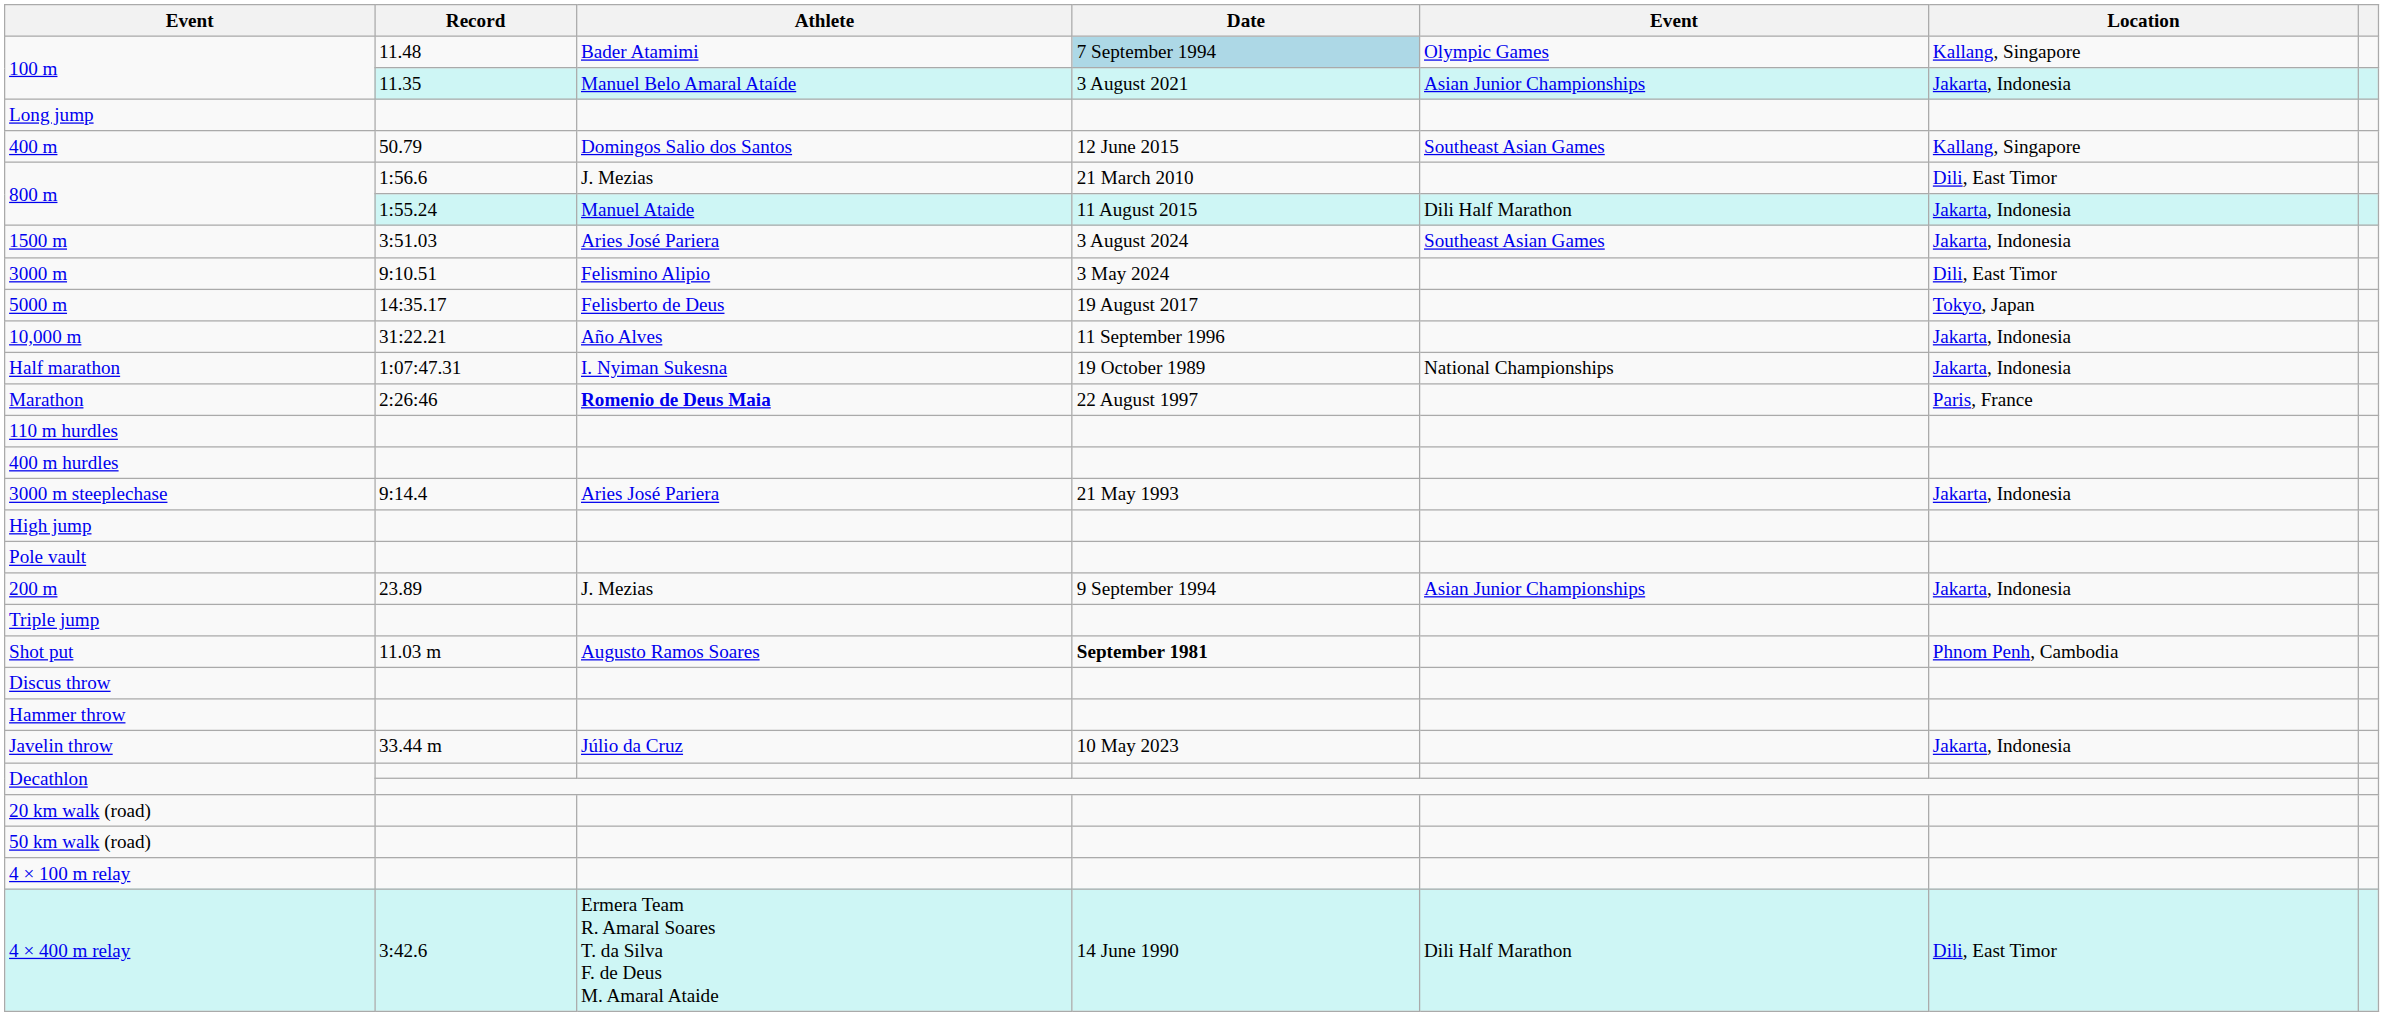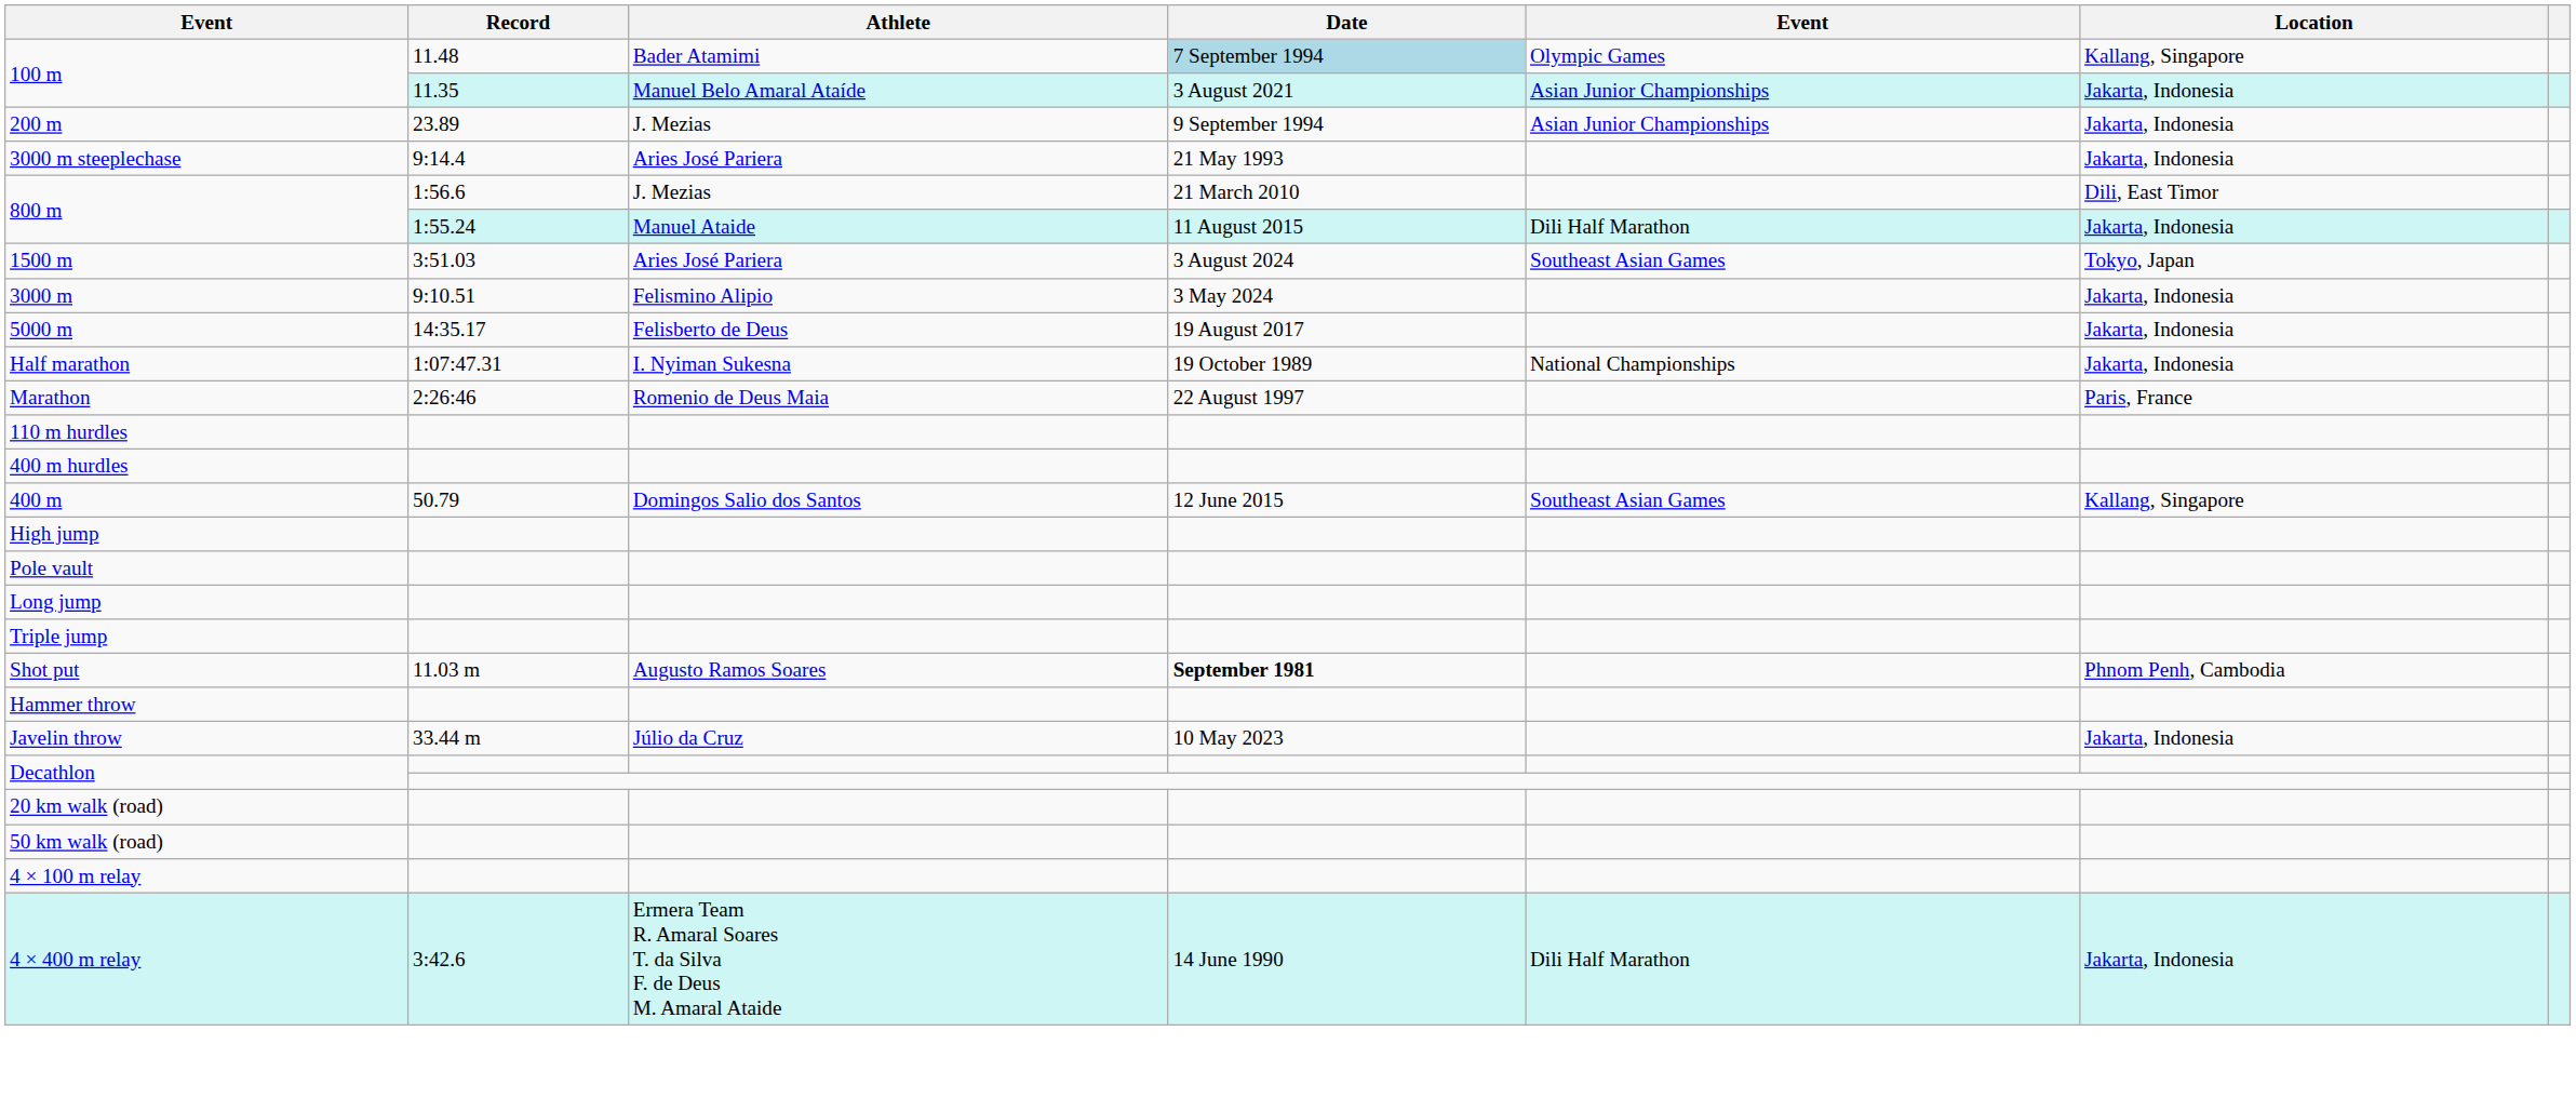 <table class="wikitable" style="font-size:95%; width: 95%;">
 <tr>
 <th>Event</th>
 <th>Record</th>
 <th>Athlete</th>
 <th>Date</th>
 <th>Event</th>
 <th>Location</th>
 <th></th>
 </tr>
 <tr>
 <td rowspan=2><a href='#'>100 m</a></td>
 <td>11.48</td>
 <td><a href='#'>Bader Atamimi</a></td>
 <td style="background: lightblue;">7 September 1994</td>
 <td><a href='#'>Olympic Games</a></td>
 <td><a href='#'>Kallang</a>, Singapore</td>
 <td></td>
 </tr>
 <tr style="background:#cef6f5;">
 <td>11.35 </td>
 <td><a href='#'>Manuel Belo Amaral Ataíde</a></td>
 <td>3 August 2021</td>
 <td><a href='#'>Asian Junior Championships</a></td>
 <td><a href='#'>Jakarta</a>, Indonesia</td>
 <td></td>
 </tr>
 <tr>
-<td><a href='#'>Long jump</a></td>
-<td></td>
-<td></td>
-<td></td>
-<td></td>
-<td></td>
+<td><a href='#'>200 m</a></td>
+<td>23.89</td>
+<td>J. Mezias</td>
+<td>9 September 1994</td>
+<td><a href='#'>Asian Junior Championships</a></td>
+<td><a href='#'>Jakarta</a>, Indonesia</td>
 <td></td>
 </tr>
 <tr>
-<td><a href='#'>400 m</a></td>
-<td>50.79</td>
-<td><a href='#'>Domingos Salio dos Santos</a></td>
-<td>12 June 2015</td>
-<td><a href='#'>Southeast Asian Games</a></td>
-<td><a href='#'>Kallang</a>, Singapore</td>
+<td><a href='#'>3000 m steeplechase</a></td>
+<td>9:14.4 </td>
+<td><a href='#'>Aries José Pariera</a></td>
+<td>21 May 1993</td>
+<td></td>
+<td><a href='#'>Jakarta</a>, Indonesia</td>
 <td></td>
 </tr>
 <tr>
 <td rowspan=2><a href='#'>800 m</a></td>
 <td>1:56.6 </td>
 <td>J. Mezias</td>
 <td>21 March 2010</td>
 <td></td>
 <td><a href='#'>Dili</a>, East Timor</td>
 <td></td>
 </tr>
 <tr bgcolor=#CEF6F5>
 <td>1:55.24</td>
 <td><a href='#'>Manuel Ataide</a></td>
 <td>11 August 2015</td>
 <td>Dili Half Marathon</td>
 <td><a href='#'>Jakarta</a>, Indonesia</td>
 <td></td>
 </tr>
 <tr>
 <td><a href='#'>1500 m</a></td>
 <td>3:51.03</td>
 <td><a href='#'>Aries José Pariera</a></td>
 <td>3 August 2024</td>
 <td><a href='#'>Southeast Asian Games</a></td>
-<td><a href='#'>Jakarta</a>, Indonesia</td>
+<td><a href='#'>Tokyo</a>, Japan</td>
 <td></td>
 </tr>
 <tr>
 <td><a href='#'>3000 m</a></td>
 <td>9:10.51</td>
 <td><a href='#'>Felismino Alipio</a></td>
 <td>3 May 2024</td>
 <td></td>
-<td><a href='#'>Dili</a>, East Timor</td>
+<td><a href='#'>Jakarta</a>, Indonesia</td>
 <td></td>
 </tr>
 <tr>
 <td><a href='#'>5000 m</a></td>
 <td>14:35.17</td>
 <td><a href='#'>Felisberto de Deus</a></td>
 <td>19 August 2017</td>
-<td></td>
-<td><a href='#'>Tokyo</a>, Japan</td>
-<td></td>
-</tr>
-<tr>
-<td><a href='#'>10,000 m</a></td>
-<td>31:22.21</td>
-<td><a href='#'>Año Alves</a></td>
-<td>11 September 1996</td>
 <td></td>
 <td><a href='#'>Jakarta</a>, Indonesia</td>
 <td></td>
 </tr>
 <tr>
 <td><a href='#'>Half marathon</a></td>
 <td>1:07:47.31</td>
 <td><a href='#'>I. Nyiman Sukesna</a></td>
 <td>19 October 1989</td>
 <td>National Championships</td>
 <td><a href='#'>Jakarta</a>, Indonesia</td>
 <td></td>
 </tr>
 <tr>
 <td><a href='#'>Marathon</a></td>
 <td>2:26:46</td>
-<td><strong><a href='#'>Romenio de Deus Maia</a></strong></td>
+<td><a href='#'>Romenio de Deus Maia</a></td>
 <td>22 August 1997</td>
 <td></td>
 <td><a href='#'>Paris</a>, France</td>
 <td></td>
 </tr>
 <tr>
 <td><a href='#'>110 m hurdles</a></td>
 <td></td>
 <td></td>
 <td></td>
 <td></td>
 <td></td>
 <td></td>
 </tr>
 <tr>
 <td><a href='#'>400 m hurdles</a></td>
 <td></td>
 <td></td>
 <td></td>
 <td></td>
 <td></td>
 <td></td>
 </tr>
 <tr>
-<td><a href='#'>3000 m steeplechase</a></td>
-<td>9:14.4 </td>
-<td><a href='#'>Aries José Pariera</a></td>
-<td>21 May 1993</td>
-<td></td>
-<td><a href='#'>Jakarta</a>, Indonesia</td>
+<td><a href='#'>400 m</a></td>
+<td>50.79</td>
+<td><a href='#'>Domingos Salio dos Santos</a></td>
+<td>12 June 2015</td>
+<td><a href='#'>Southeast Asian Games</a></td>
+<td><a href='#'>Kallang</a>, Singapore</td>
 <td></td>
 </tr>
 <tr>
 <td><a href='#'>High jump</a></td>
 <td></td>
 <td></td>
 <td></td>
 <td></td>
 <td></td>
 <td></td>
 </tr>
 <tr>
 <td><a href='#'>Pole vault</a></td>
 <td></td>
 <td></td>
 <td></td>
 <td></td>
 <td></td>
 <td></td>
 </tr>
 <tr>
-<td><a href='#'>200 m</a></td>
-<td>23.89</td>
-<td>J. Mezias</td>
-<td>9 September 1994</td>
-<td><a href='#'>Asian Junior Championships</a></td>
-<td><a href='#'>Jakarta</a>, Indonesia</td>
+<td><a href='#'>Long jump</a></td>
+<td></td>
+<td></td>
+<td></td>
+<td></td>
+<td></td>
 <td></td>
 </tr>
 <tr>
 <td><a href='#'>Triple jump</a></td>
 <td></td>
 <td></td>
 <td></td>
 <td></td>
 <td></td>
 <td></td>
 </tr>
 <tr>
 <td><a href='#'>Shot put</a></td>
 <td>11.03 m</td>
 <td><a href='#'>Augusto Ramos Soares</a></td>
 <td><strong>September 1981</strong></td>
 <td></td>
 <td><a href='#'>Phnom Penh</a>, Cambodia</td>
-<td></td>
-</tr>
-<tr>
-<td><a href='#'>Discus throw</a></td>
-<td></td>
-<td></td>
-<td></td>
-<td></td>
-<td></td>
 <td></td>
 </tr>
 <tr>
 <td><a href='#'>Hammer throw</a></td>
 <td></td>
 <td></td>
 <td></td>
 <td></td>
 <td></td>
 <td></td>
 </tr>
 <tr>
 <td><a href='#'>Javelin throw</a></td>
 <td>33.44 m</td>
 <td><a href='#'>Júlio da Cruz</a></td>
 <td>10 May 2023</td>
 <td></td>
 <td><a href='#'>Jakarta</a>, Indonesia</td>
 <td></td>
 </tr>
 <tr>
 <td rowspan=2><a href='#'>Decathlon</a></td>
 <td></td>
 <td></td>
 <td></td>
 <td></td>
 <td></td>
 <td></td>
 </tr>
 <tr>
 <td colspan=5></td>
 <td></td>
 </tr>
 <tr>
 <td><a href='#'>20 km walk</a> (road)</td>
 <td></td>
 <td></td>
 <td></td>
 <td></td>
 <td></td>
 <td></td>
 </tr>
 <tr>
 <td><a href='#'>50 km walk</a> (road)</td>
 <td></td>
 <td></td>
 <td></td>
 <td></td>
 <td></td>
 <td></td>
 </tr>
 <tr>
 <td><a href='#'>4 × 100 m relay</a></td>
 <td></td>
 <td></td>
 <td></td>
 <td></td>
 <td></td>
 <td></td>
 </tr>
 <tr bgcolor=#CEF6F5>
 <td><a href='#'>4 × 400 m relay</a></td>
 <td>3:42.6 </td>
 <td>Ermera Team<br>R. Amaral Soares<br>T. da Silva<br>F. de Deus<br>M. Amaral Ataide</td>
 <td>14 June 1990</td>
 <td>Dili Half Marathon</td>
-<td><a href='#'>Dili</a>, East Timor</td>
+<td><a href='#'>Jakarta</a>, Indonesia</td>
 <td></td>
 </tr>
 </table>
